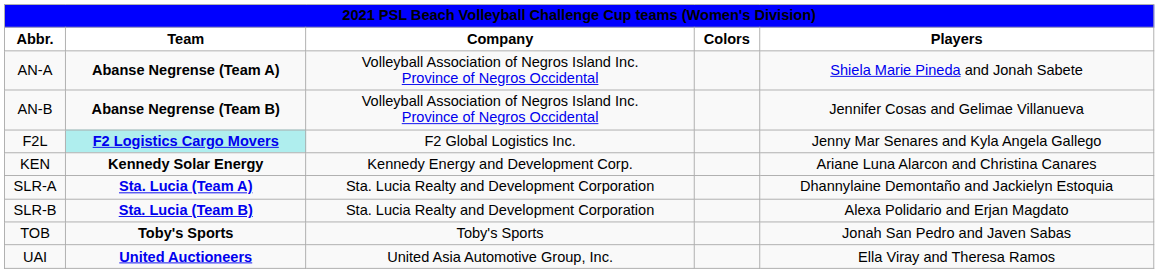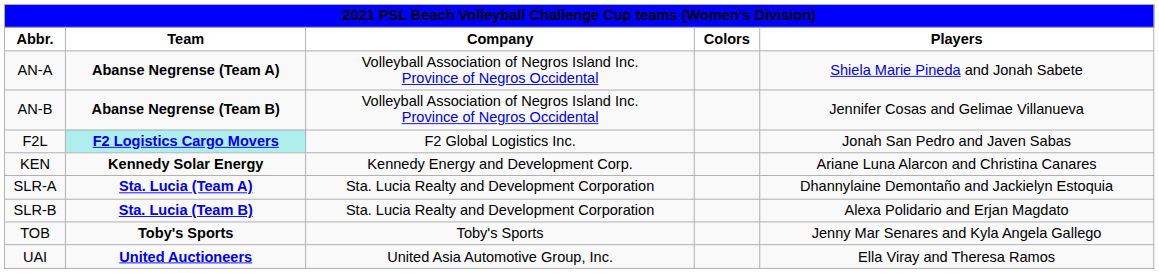 <table class="wikitable" style="width:100%; text-align:left">
 <tr>
 <th style=background:BLUE colspan=7><span>2021 PSL Beach Volleyball Challenge Cup teams (Women's Division)</span></th>
 </tr>
 <tr>
 <th style="background:white">Abbr.</th>
 <th style="background:white">Team</th>
 <th style="background:white">Company</th>
 <th style="background:white">Colors</th>
 <th style="background:white">Players</th>
 </tr>
 <tr>
 <td align=center>AN-A</td>
 <td align=center><strong>Abanse Negrense (Team A)</strong></td>
 <td align=center>Volleyball Association of Negros Island Inc.<br><a href='#'>Province of Negros Occidental</a></td>
 <td align=center>  </td>
 <td align=center><a href='#'>Shiela Marie Pineda</a> and Jonah Sabete</td>
 </tr>
 <tr>
 <td align=center>AN-B</td>
 <td align=center><strong>Abanse Negrense (Team B)</strong></td>
 <td align=center>Volleyball Association of Negros Island Inc.<br><a href='#'>Province of Negros Occidental</a></td>
 <td align=center>  </td>
 <td align=center>Jennifer Cosas and Gelimae Villanueva</td>
 </tr>
 <tr>
 <td align=center>F2L</td>
 <td align=center style="background: paleturquoise;"><strong><a href='#'>F2 Logistics Cargo Movers</a></strong></td>
 <td align=center>F2 Global Logistics Inc.</td>
 <td align=center>  </td>
-<td align=center>Jenny Mar Senares and Kyla Angela Gallego</td>
+<td align=center>Jonah San Pedro and Javen Sabas</td>
 </tr>
 <tr>
 <td align=center>KEN</td>
 <td align=center><strong>Kennedy Solar Energy</strong></td>
 <td align=center>Kennedy Energy and Development Corp.</td>
 <td align=center></td>
 <td align=center>Ariane Luna Alarcon and Christina Canares</td>
 </tr>
 <tr>
 <td align=center>SLR-A</td>
 <td align=center><strong><a href='#'>Sta. Lucia (Team A)</a></strong></td>
 <td align=center>Sta. Lucia Realty and Development Corporation</td>
 <td align=center>  </td>
 <td align=center>Dhannylaine Demontaño and Jackielyn Estoquia</td>
 </tr>
 <tr>
 <td align=center>SLR-B</td>
 <td align=center><strong><a href='#'>Sta. Lucia (Team B)</a></strong></td>
 <td align=center>Sta. Lucia Realty and Development Corporation</td>
 <td align=center>  </td>
 <td align=center>Alexa Polidario and Erjan Magdato</td>
 </tr>
 <tr>
 <td align=center>TOB</td>
 <td align=center><strong>Toby's Sports</strong></td>
 <td align=center>Toby's Sports</td>
 <td align=center> </td>
-<td align=center>Jonah San Pedro and Javen Sabas</td>
+<td align=center>Jenny Mar Senares and Kyla Angela Gallego</td>
 </tr>
 <tr>
 <td align=center>UAI</td>
 <td align=center><strong><a href='#'>United Auctioneers</a></strong></td>
 <td align=center>United Asia Automotive Group, Inc.</td>
 <td align=center>  </td>
 <td align=center>Ella Viray and Theresa Ramos</td>
 </tr>
 </table>
